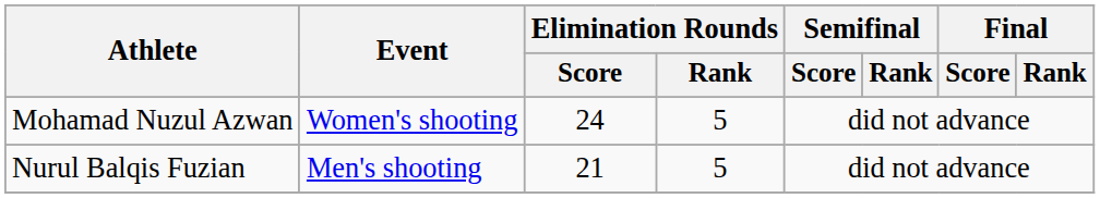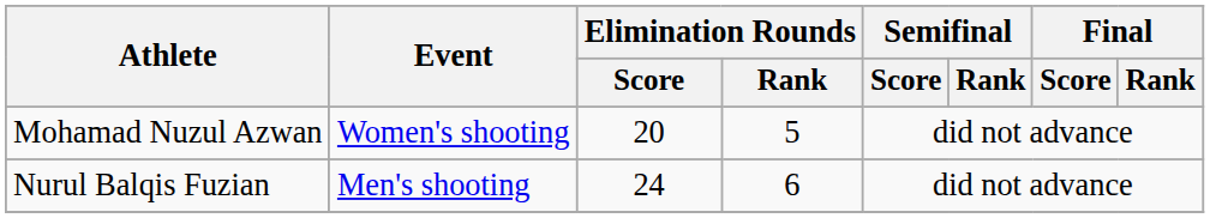 <table class="wikitable" style="font-size:90%; text-align:center">
 <tr>
 <th rowspan="2">Athlete</th>
 <th rowspan="2">Event</th>
 <th colspan="2">Elimination Rounds</th>
 <th colspan="2">Semifinal</th>
 <th colspan="2">Final</th>
 </tr>
 <tr style="font-size:95%" align="center" ,>
 <th>Score</th>
 <th>Rank</th>
 <th>Score</th>
 <th>Rank</th>
 <th>Score</th>
 <th>Rank</th>
 </tr>
 <tr align="center">
 <td align="left">Mohamad Nuzul Azwan</td>
 <td align="left"><a href='#'>Women's shooting</a></td>
-<td>24</td>
+<td>20</td>
 <td>5</td>
 <td colspan="4">did not advance</td>
 </tr>
 <tr align="center">
 <td align="left">Nurul Balqis Fuzian</td>
 <td align="left"><a href='#'>Men's shooting</a></td>
-<td>21</td>
-<td>5</td>
+<td>24</td>
+<td>6</td>
 <td colspan="4">did not advance</td>
 </tr>
 <tr>
 </tr>
 </table>
